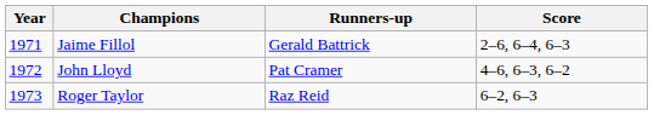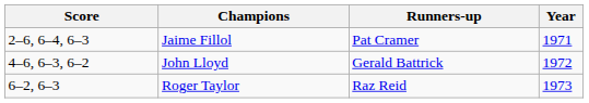 <table class="wikitable">
 <tr>
-<th style="width:40px">Year</th>
+<th style="width:160px" class="unsortable">Score</th>
 <th style="width:200px">Champions</th>
 <th style="width:200px">Runners-up</th>
-<th style="width:160px" class="unsortable">Score</th>
+<th style="width:40px">Year</th>
 </tr>
 <tr>
+<td>2–6, 6–4, 6–3</td>
+<td> <a href='#'>Jaime Fillol</a></td>
+<td> <a href='#'>Pat Cramer</a></td>
 <td><a href='#'>1971</a></td>
-<td> <a href='#'>Jaime Fillol</a></td>
-<td>  <a href='#'>Gerald Battrick</a></td>
-<td>2–6, 6–4, 6–3</td>
 </tr>
 <tr>
+<td>4–6, 6–3, 6–2</td>
+<td>  <a href='#'>John Lloyd</a></td>
+<td>  <a href='#'>Gerald Battrick</a></td>
 <td><a href='#'>1972</a></td>
-<td>  <a href='#'>John Lloyd</a></td>
-<td> <a href='#'>Pat Cramer</a></td>
-<td>4–6, 6–3, 6–2</td>
 </tr>
 <tr>
-<td><a href='#'>1973</a></td>
+<td>6–2, 6–3</td>
 <td>  <a href='#'>Roger Taylor</a></td>
 <td>  <a href='#'>Raz Reid</a></td>
-<td>6–2, 6–3</td>
+<td><a href='#'>1973</a></td>
 </tr>
 </table>
